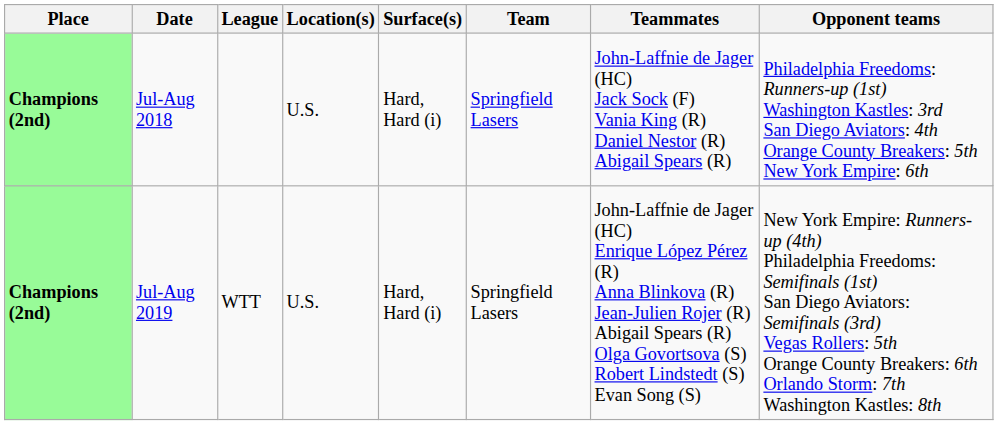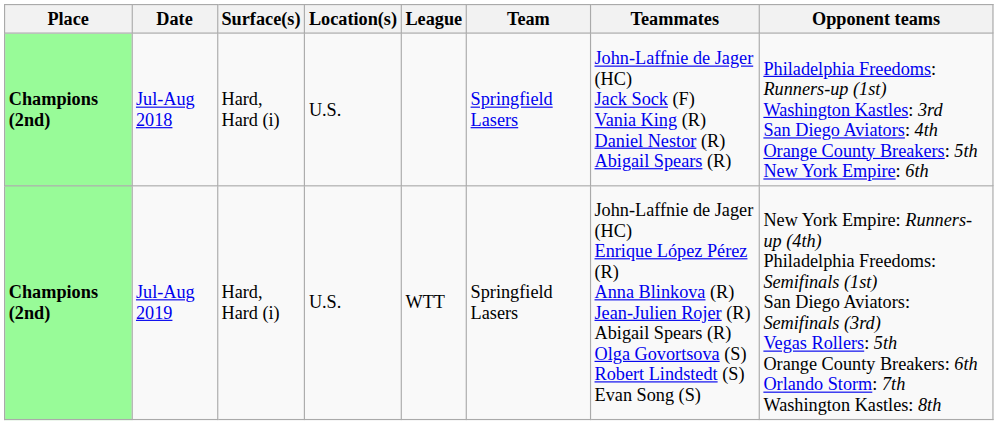 <table class="sortable wikitable">
 <tr>
 <th>Place</th>
 <th>Date</th>
+<th>Surface(s)</th>
+<th>Location(s)</th>
 <th>League</th>
-<th>Location(s)</th>
-<th>Surface(s)</th>
 <th>Team</th>
 <th>Teammates</th>
 <th>Opponent teams</th>
 </tr>
 <tr>
 <td bgcolor=98FB98><strong>Champions (2nd)</strong></td>
 <td><a href='#'>Jul-Aug 2018</a></td>
+<td>Hard, <br>Hard (i)</td>
+<td>U.S.</td>
 <td></td>
-<td>U.S.</td>
-<td>Hard, <br>Hard (i)</td>
 <td> <a href='#'>Springfield Lasers</a></td>
 <td> <a href='#'>John-Laffnie de Jager</a> (HC)<br> <a href='#'>Jack Sock</a> (F)<br> <a href='#'>Vania King</a> (R)<br> <a href='#'>Daniel Nestor</a> (R)<br> <a href='#'>Abigail Spears</a> (R)</td>
 <td><br> <a href='#'>Philadelphia Freedoms</a>: <em>Runners-up (1st)</em><br> <a href='#'>Washington Kastles</a>: <em>3rd</em><br> <a href='#'>San Diego Aviators</a>: <em>4th</em><br> <a href='#'>Orange County Breakers</a>: <em>5th</em><br> <a href='#'>New York Empire</a>: <em>6th</em></td>
 </tr>
 <tr>
 <td bgcolor=98FB98><strong>Champions (2nd)</strong></td>
 <td><a href='#'>Jul-Aug 2019</a></td>
+<td>Hard, <br>Hard (i)</td>
+<td>U.S.</td>
 <td>WTT</td>
-<td>U.S.</td>
-<td>Hard, <br>Hard (i)</td>
 <td> Springfield Lasers</td>
 <td> John-Laffnie de Jager (HC)<br> <a href='#'>Enrique López Pérez</a> (R)<br> <a href='#'>Anna Blinkova</a> (R)<br> <a href='#'>Jean-Julien Rojer</a> (R)<br> Abigail Spears (R)<br> <a href='#'>Olga Govortsova</a> (S)<br> <a href='#'>Robert Lindstedt</a> (S)<br> Evan Song (S)</td>
 <td><br> New York Empire: <em>Runners-up (4th)</em><br> Philadelphia Freedoms: <em>Semifinals (1st)</em><br> San Diego Aviators: <em>Semifinals (3rd)</em><br> <a href='#'>Vegas Rollers</a>: <em>5th</em><br> Orange County Breakers: <em>6th</em><br> <a href='#'>Orlando Storm</a>: <em>7th</em><br> Washington Kastles: <em>8th</em></td>
 </tr>
 </table>
